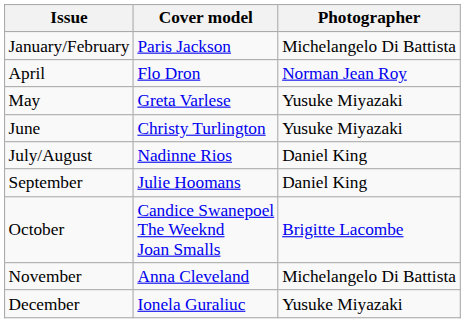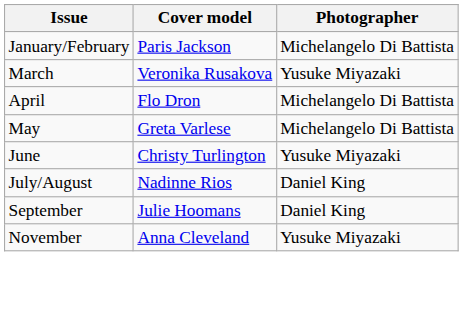 <table class="sortable wikitable">
 <tr>
 <th>Issue</th>
 <th>Cover model</th>
 <th>Photographer</th>
 </tr>
 <tr>
 <td>January/February</td>
 <td><a href='#'>Paris Jackson</a></td>
 <td>Michelangelo Di Battista</td>
 </tr>
 <tr>
+<td>March</td>
+<td><a href='#'>Veronika Rusakova</a></td>
+<td>Yusuke Miyazaki</td>
+</tr>
+<tr>
 <td>April</td>
 <td><a href='#'>Flo Dron</a></td>
-<td><a href='#'>Norman Jean Roy</a></td>
+<td>Michelangelo Di Battista</td>
 </tr>
 <tr>
 <td>May</td>
 <td><a href='#'>Greta Varlese</a></td>
-<td>Yusuke Miyazaki</td>
+<td>Michelangelo Di Battista</td>
 </tr>
 <tr>
 <td>June</td>
 <td><a href='#'>Christy Turlington</a></td>
 <td>Yusuke Miyazaki</td>
 </tr>
 <tr>
 <td>July/August</td>
 <td><a href='#'>Nadinne Rios</a></td>
 <td>Daniel King</td>
 </tr>
 <tr>
 <td>September</td>
 <td><a href='#'>Julie Hoomans</a></td>
 <td>Daniel King</td>
 </tr>
 <tr>
-<td>October</td>
-<td><a href='#'>Candice Swanepoel</a><br><a href='#'>The Weeknd</a><br><a href='#'>Joan Smalls</a></td>
-<td><a href='#'>Brigitte Lacombe</a></td>
-</tr>
-<tr>
 <td>November</td>
 <td><a href='#'>Anna Cleveland</a></td>
-<td>Michelangelo Di Battista</td>
-</tr>
-<tr>
-<td>December</td>
-<td><a href='#'>Ionela Guraliuc</a></td>
 <td>Yusuke Miyazaki</td>
 </tr>
 </table>
